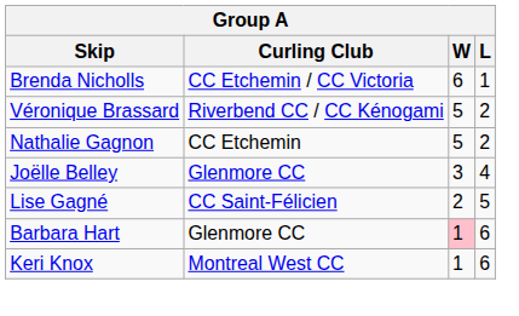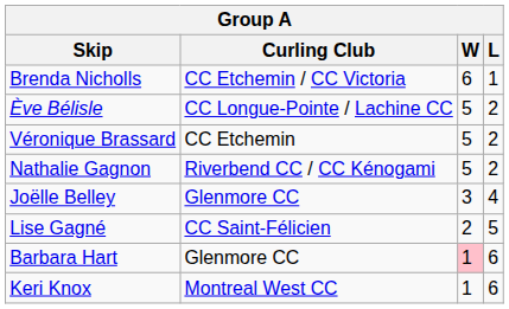 <table class="wikitable">
 <tr>
 <th colspan="4">Group A</th>
 </tr>
 <tr>
 <th>Skip</th>
 <th>Curling Club</th>
 <th>W</th>
 <th>L</th>
 </tr>
 <tr>
 <td><a href='#'>Brenda Nicholls</a></td>
 <td><a href='#'>CC Etchemin</a> / <a href='#'>CC Victoria</a></td>
 <td>6</td>
 <td>1</td>
 </tr>
 <tr>
+<td><em><a href='#'>Ève Bélisle</a></em></td>
+<td><a href='#'>CC Longue-Pointe</a> / <a href='#'>Lachine CC</a></td>
+<td>5</td>
+<td>2</td>
+</tr>
+<tr>
 <td><a href='#'>Véronique Brassard</a></td>
-<td><a href='#'>Riverbend CC</a> / <a href='#'>CC Kénogami</a></td>
+<td>CC Etchemin</td>
 <td>5</td>
 <td>2</td>
 </tr>
 <tr>
 <td><a href='#'>Nathalie Gagnon</a></td>
-<td>CC Etchemin</td>
+<td><a href='#'>Riverbend CC</a> / <a href='#'>CC Kénogami</a></td>
 <td>5</td>
 <td>2</td>
 </tr>
 <tr>
 <td><a href='#'>Joëlle Belley</a></td>
 <td><a href='#'>Glenmore CC</a></td>
 <td>3</td>
 <td>4</td>
 </tr>
 <tr>
 <td><a href='#'>Lise Gagné</a></td>
 <td><a href='#'>CC Saint-Félicien</a></td>
 <td>2</td>
 <td>5</td>
 </tr>
 <tr>
 <td><a href='#'>Barbara Hart</a></td>
 <td>Glenmore CC</td>
 <td style="background: pink;">1</td>
 <td>6</td>
 </tr>
 <tr>
 <td><a href='#'>Keri Knox</a></td>
 <td><a href='#'>Montreal West CC</a></td>
 <td>1</td>
 <td>6</td>
 </tr>
 </table>
